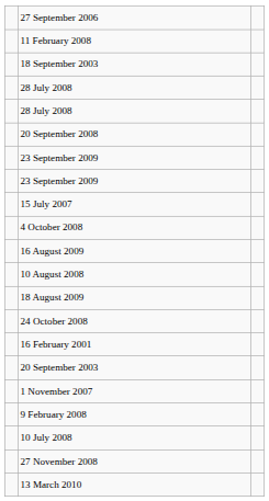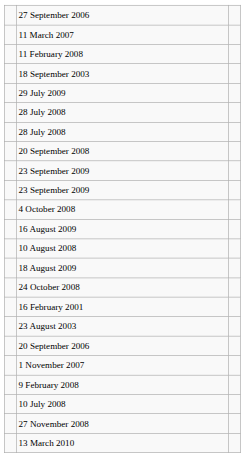 <table class="wikitable" style="font-size: 89%; float: left; width: 26em; margin-right: 1em; height: 700px">
 <tr>
 <td></td>
 <td>27 September 2006</td>
+<td></td>
+</tr>
+<tr>
+<td></td>
+<td>11 March 2007</td>
 <td></td>
 </tr>
 <tr>
 <td></td>
 <td>11 February 2008</td>
 <td></td>
 </tr>
 <tr>
 <td></td>
 <td>18 September 2003</td>
+<td></td>
+</tr>
+<tr>
+<td></td>
+<td>29 July 2009</td>
 <td></td>
 </tr>
 <tr>
 <td></td>
 <td>28 July 2008</td>
 <td></td>
 </tr>
 <tr>
 <td></td>
 <td>28 July 2008</td>
 <td></td>
 </tr>
 <tr>
 <td></td>
 <td>20 September 2008</td>
 <td></td>
 </tr>
 <tr>
 <td></td>
 <td>23 September 2009</td>
 <td></td>
 </tr>
 <tr>
 <td></td>
 <td>23 September 2009</td>
-<td></td>
-</tr>
-<tr>
-<td></td>
-<td>15 July 2007</td>
 <td></td>
 </tr>
 <tr>
 <td></td>
 <td>4 October 2008</td>
 <td></td>
 </tr>
 <tr>
 <td></td>
 <td>16 August 2009</td>
 <td></td>
 </tr>
 <tr>
 <td></td>
 <td>10 August 2008</td>
 <td></td>
 </tr>
 <tr>
 <td></td>
 <td>18 August 2009</td>
 <td></td>
 </tr>
 <tr>
 <td></td>
 <td>24 October 2008</td>
 <td></td>
 </tr>
 <tr>
 <td></td>
 <td>16 February 2001</td>
 <td></td>
 </tr>
 <tr>
 <td></td>
-<td>20 September 2003</td>
+<td>23 August 2003</td>
+<td></td>
+</tr>
+<tr>
+<td></td>
+<td>20 September 2006</td>
 <td></td>
 </tr>
 <tr>
 <td></td>
 <td>1 November 2007</td>
 <td></td>
 </tr>
 <tr>
 <td></td>
 <td>9 February 2008</td>
 <td></td>
 </tr>
 <tr>
 <td></td>
 <td>10 July 2008</td>
 <td></td>
 </tr>
 <tr>
 <td></td>
 <td>27 November 2008</td>
 <td></td>
 </tr>
 <tr>
 <td></td>
 <td>13 March 2010</td>
 <td></td>
 </tr>
 </table>
